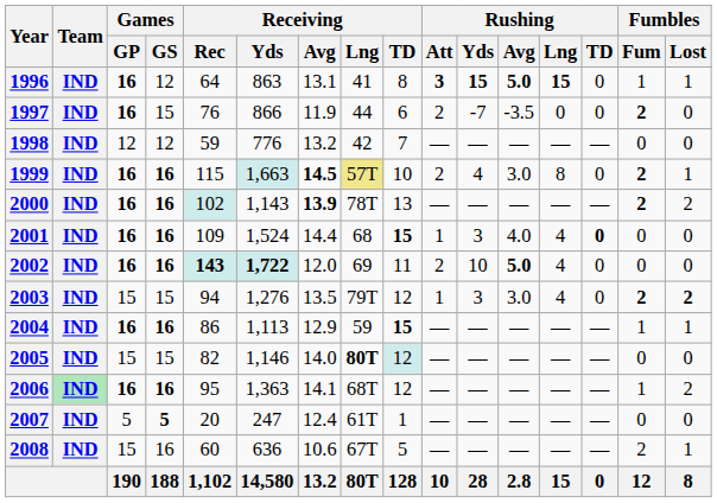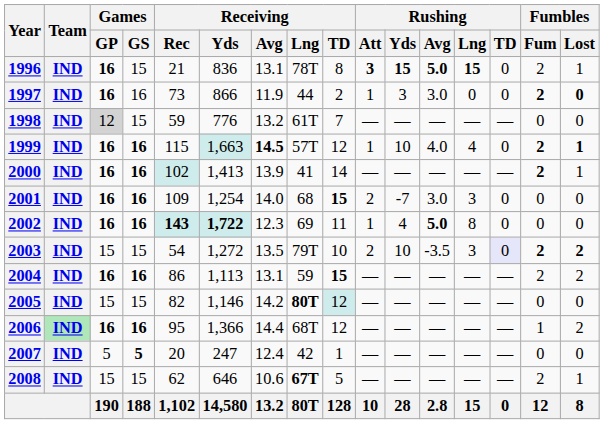 <table class="wikitable" style="text-align:center;">
 <tr>
 <th rowspan="2">Year</th>
 <th rowspan="2">Team</th>
 <th colspan="2">Games</th>
 <th colspan="5">Receiving</th>
 <th colspan="5">Rushing</th>
 <th colspan="2">Fumbles</th>
 </tr>
 <tr>
 <th>GP</th>
 <th>GS</th>
 <th>Rec</th>
 <th>Yds</th>
 <th>Avg</th>
 <th>Lng</th>
 <th>TD</th>
 <th>Att</th>
 <th>Yds</th>
 <th>Avg</th>
 <th>Lng</th>
 <th>TD</th>
 <th>Fum</th>
 <th>Lost</th>
 </tr>
 <tr>
 <th><a href='#'>1996</a></th>
 <th><a href='#'>IND</a></th>
 <td><strong>16</strong></td>
-<td>12</td>
-<td>64</td>
-<td>863</td>
+<td>15</td>
+<td>21</td>
+<td>836</td>
 <td>13.1</td>
-<td>41</td>
+<td>78T</td>
 <td>8</td>
 <td><strong>3</strong></td>
 <td><strong>15</strong></td>
 <td><strong>5.0</strong></td>
 <td><strong>15</strong></td>
 <td>0</td>
-<td>1</td>
+<td>2</td>
 <td>1</td>
 </tr>
 <tr>
 <th><a href='#'>1997</a></th>
 <th><a href='#'>IND</a></th>
 <td><strong>16</strong></td>
-<td>15</td>
-<td>76</td>
+<td>16</td>
+<td>73</td>
 <td>866</td>
 <td>11.9</td>
 <td>44</td>
-<td>6</td>
 <td>2</td>
-<td>-7</td>
-<td>-3.5</td>
+<td>1</td>
+<td>3</td>
+<td>3.0</td>
 <td>0</td>
 <td>0</td>
 <td><strong>2</strong></td>
-<td>0</td>
+<td><strong>0</strong></td>
 </tr>
 <tr>
 <th><a href='#'>1998</a></th>
 <th><a href='#'>IND</a></th>
-<td>12</td>
-<td>12</td>
+<td style="background: lightgrey;">12</td>
+<td>15</td>
 <td>59</td>
 <td>776</td>
 <td>13.2</td>
-<td>42</td>
+<td>61T</td>
 <td>7</td>
 <td>—</td>
 <td>—</td>
 <td>—</td>
 <td>—</td>
 <td>—</td>
 <td>0</td>
 <td>0</td>
 </tr>
 <tr>
 <th><a href='#'>1999</a></th>
 <th><a href='#'>IND</a></th>
 <td><strong>16</strong></td>
 <td><strong>16</strong></td>
 <td>115</td>
 <td style="background:#cfecec;">1,663</td>
 <td><strong>14.5</strong></td>
-<td style="background: khaki;">57T</td>
+<td>57T</td>
+<td>12</td>
+<td>1</td>
 <td>10</td>
-<td>2</td>
+<td>4.0</td>
 <td>4</td>
-<td>3.0</td>
-<td>8</td>
 <td>0</td>
 <td><strong>2</strong></td>
-<td>1</td>
+<td><strong>1</strong></td>
 </tr>
 <tr>
 <th><a href='#'>2000</a></th>
 <th><a href='#'>IND</a></th>
 <td><strong>16</strong></td>
 <td><strong>16</strong></td>
 <td style="background:#cfecec;">102</td>
-<td>1,143</td>
-<td><strong>13.9</strong></td>
-<td>78T</td>
-<td>13</td>
+<td>1,413</td>
+<td>13.9</td>
+<td>41</td>
+<td>14</td>
 <td>—</td>
 <td>—</td>
 <td>—</td>
 <td>—</td>
 <td>—</td>
 <td><strong>2</strong></td>
-<td>2</td>
+<td>1</td>
 </tr>
 <tr>
 <th><a href='#'>2001</a></th>
 <th><a href='#'>IND</a></th>
 <td><strong>16</strong></td>
 <td><strong>16</strong></td>
 <td>109</td>
-<td>1,524</td>
-<td>14.4</td>
+<td>1,254</td>
+<td>14.0</td>
 <td>68</td>
 <td><strong>15</strong></td>
-<td>1</td>
+<td>2</td>
+<td>-7</td>
+<td>3.0</td>
 <td>3</td>
-<td>4.0</td>
-<td>4</td>
-<td><strong>0</strong></td>
+<td>0</td>
 <td>0</td>
 <td>0</td>
 </tr>
 <tr>
 <th><a href='#'>2002</a></th>
 <th><a href='#'>IND</a></th>
 <td><strong>16</strong></td>
 <td><strong>16</strong></td>
 <td style="background:#cfecec;"><strong>143</strong></td>
 <td style="background:#cfecec;"><strong>1,722</strong></td>
-<td>12.0</td>
+<td>12.3</td>
 <td>69</td>
 <td>11</td>
-<td>2</td>
-<td>10</td>
+<td>1</td>
+<td>4</td>
 <td><strong>5.0</strong></td>
-<td>4</td>
+<td>8</td>
 <td>0</td>
 <td>0</td>
 <td>0</td>
 </tr>
 <tr>
 <th><a href='#'>2003</a></th>
 <th><a href='#'>IND</a></th>
 <td>15</td>
 <td>15</td>
-<td>94</td>
-<td>1,276</td>
+<td>54</td>
+<td>1,272</td>
 <td>13.5</td>
 <td>79T</td>
-<td>12</td>
-<td>1</td>
+<td>10</td>
+<td>2</td>
+<td>10</td>
+<td>-3.5</td>
 <td>3</td>
-<td>3.0</td>
-<td>4</td>
-<td>0</td>
+<td style="background: lavender;">0</td>
 <td><strong>2</strong></td>
 <td><strong>2</strong></td>
 </tr>
 <tr>
 <th><a href='#'>2004</a></th>
 <th><a href='#'>IND</a></th>
 <td><strong>16</strong></td>
 <td><strong>16</strong></td>
 <td>86</td>
 <td>1,113</td>
-<td>12.9</td>
+<td>13.1</td>
 <td>59</td>
 <td><strong>15</strong></td>
 <td>—</td>
 <td>—</td>
 <td>—</td>
 <td>—</td>
 <td>—</td>
-<td>1</td>
-<td>1</td>
+<td>2</td>
+<td>2</td>
 </tr>
 <tr>
 <th><a href='#'>2005</a></th>
 <th><a href='#'>IND</a></th>
 <td>15</td>
 <td>15</td>
 <td>82</td>
 <td>1,146</td>
-<td>14.0</td>
+<td>14.2</td>
 <td><strong>80T</strong></td>
 <td style="background:#cfecec;">12</td>
 <td>—</td>
 <td>—</td>
 <td>—</td>
 <td>—</td>
 <td>—</td>
 <td>0</td>
 <td>0</td>
 </tr>
 <tr>
 <th><a href='#'>2006</a></th>
 <th style="background:#afe6ba;"><a href='#'>IND</a></th>
 <td><strong>16</strong></td>
 <td><strong>16</strong></td>
 <td>95</td>
-<td>1,363</td>
-<td>14.1</td>
+<td>1,366</td>
+<td>14.4</td>
 <td>68T</td>
 <td>12</td>
 <td>—</td>
 <td>—</td>
 <td>—</td>
 <td>—</td>
 <td>—</td>
 <td>1</td>
 <td>2</td>
 </tr>
 <tr>
 <th><a href='#'>2007</a></th>
 <th><a href='#'>IND</a></th>
 <td>5</td>
 <td><strong>5</strong></td>
 <td>20</td>
 <td>247</td>
 <td>12.4</td>
-<td>61T</td>
+<td>42</td>
 <td>1</td>
 <td>—</td>
 <td>—</td>
 <td>—</td>
 <td>—</td>
 <td>—</td>
 <td>0</td>
 <td>0</td>
 </tr>
 <tr>
 <th><a href='#'>2008</a></th>
 <th><a href='#'>IND</a></th>
 <td>15</td>
-<td>16</td>
-<td>60</td>
-<td>636</td>
+<td>15</td>
+<td>62</td>
+<td>646</td>
 <td>10.6</td>
-<td>67T</td>
+<td><strong>67T</strong></td>
 <td>5</td>
 <td>—</td>
 <td>—</td>
 <td>—</td>
 <td>—</td>
 <td>—</td>
 <td>2</td>
 <td>1</td>
 </tr>
 <tr>
 <th colspan="2"></th>
 <th>190</th>
 <th>188</th>
 <th>1,102</th>
 <th>14,580</th>
 <th>13.2</th>
 <th>80T</th>
 <th>128</th>
 <th>10</th>
 <th>28</th>
 <th>2.8</th>
 <th>15</th>
 <th>0</th>
 <th>12</th>
 <th>8</th>
 </tr>
 </table>
